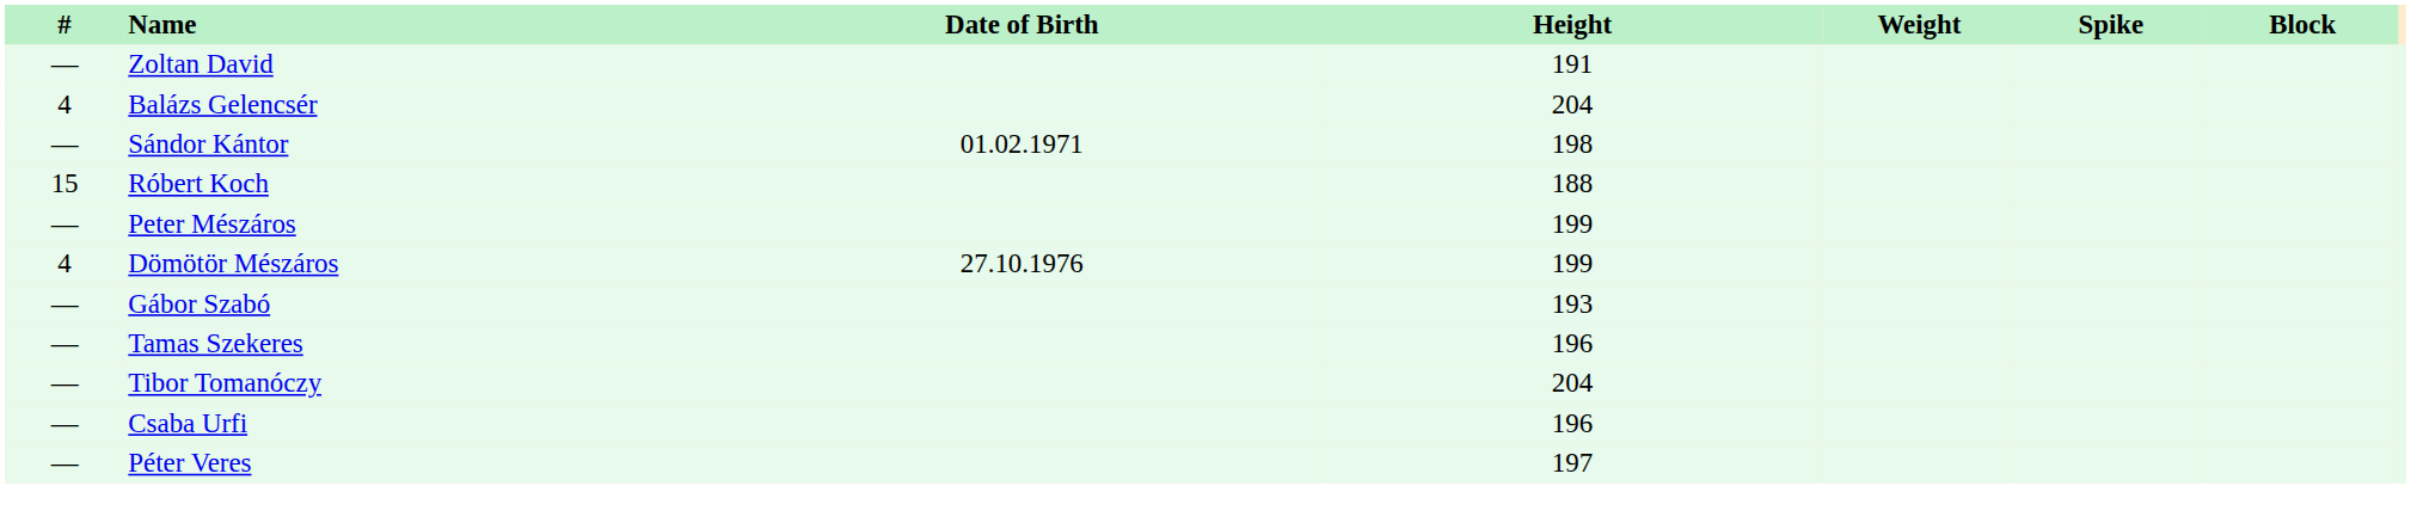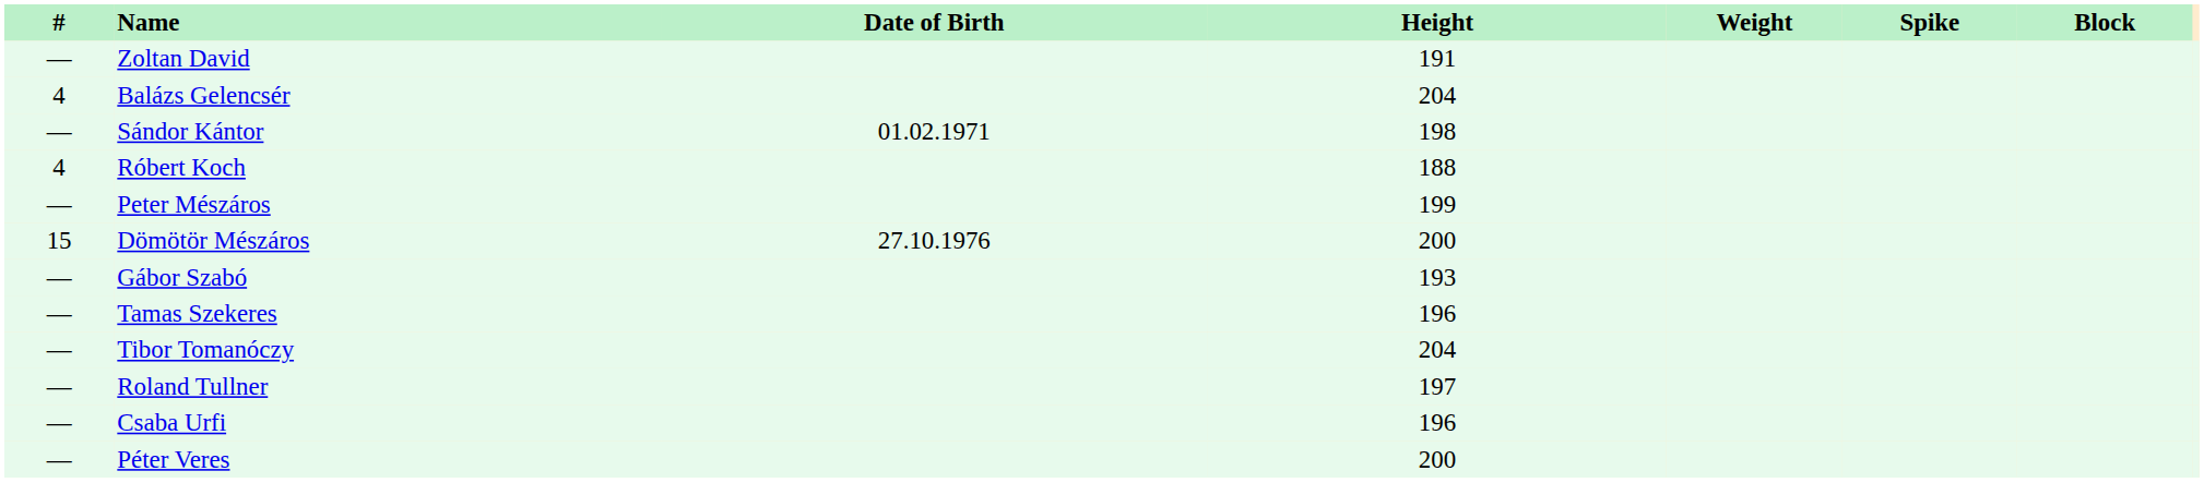 <table border=0 cellpadding=2 cellspacing=0  |- bgcolor=#FFECCE style="text-align:center; font-size:90%;" width=100%>
 <tr bgcolor=#BBF0C9>
 <th width=5%>#</th>
 <th width=25% align=left>Name</th>
 <th width=25%>Date of Birth</th>
 <th width=21%>Height</th>
 <th width=8%>Weight</th>
 <th width=8%>Spike</th>
 <th width=8%>Block</th>
 </tr>
 <tr bgcolor=#E7FAEC>
 <td>—</td>
 <td align=left><a href='#'>Zoltan David</a></td>
 <td></td>
 <td>191</td>
 <td></td>
 <td></td>
 <td></td>
 <td></td>
 </tr>
 <tr bgcolor=#E7FAEC>
 <td>4</td>
 <td align=left><a href='#'>Balázs Gelencsér</a></td>
 <td></td>
 <td>204</td>
 <td></td>
 <td></td>
 <td></td>
 <td></td>
 </tr>
 <tr bgcolor=#E7FAEC>
 <td>—</td>
 <td align=left><a href='#'>Sándor Kántor</a></td>
 <td>01.02.1971</td>
 <td>198</td>
 <td></td>
 <td></td>
 <td></td>
 <td></td>
 </tr>
 <tr bgcolor=#E7FAEC>
-<td>15</td>
+<td>4</td>
 <td align=left><a href='#'>Róbert Koch</a></td>
 <td></td>
 <td>188</td>
 <td></td>
 <td></td>
 <td></td>
 <td></td>
 </tr>
 <tr bgcolor=#E7FAEC>
 <td>—</td>
 <td align=left><a href='#'>Peter Mészáros</a></td>
 <td></td>
 <td>199</td>
 <td></td>
 <td></td>
 <td></td>
 <td></td>
 </tr>
 <tr bgcolor=#E7FAEC>
-<td>4</td>
+<td>15</td>
 <td align=left><a href='#'>Dömötör Mészáros</a></td>
 <td>27.10.1976</td>
-<td>199</td>
+<td>200</td>
 <td></td>
 <td></td>
 <td></td>
 <td></td>
 </tr>
 <tr bgcolor=#E7FAEC>
 <td>—</td>
 <td align=left><a href='#'>Gábor Szabó</a></td>
 <td></td>
 <td>193</td>
 <td></td>
 <td></td>
 <td></td>
 <td></td>
 </tr>
 <tr bgcolor=#E7FAEC>
 <td>—</td>
 <td align=left><a href='#'>Tamas Szekeres</a></td>
 <td></td>
 <td>196</td>
 <td></td>
 <td></td>
 <td></td>
 <td></td>
 </tr>
 <tr bgcolor=#E7FAEC>
 <td>—</td>
 <td align=left><a href='#'>Tibor Tomanóczy</a></td>
 <td></td>
 <td>204</td>
 <td></td>
 <td></td>
 <td></td>
 <td></td>
 </tr>
 <tr bgcolor=#E7FAEC>
 <td>—</td>
+<td align=left><a href='#'>Roland Tullner</a></td>
+<td></td>
+<td>197</td>
+<td></td>
+<td></td>
+<td></td>
+<td></td>
+</tr>
+<tr bgcolor=#E7FAEC>
+<td>—</td>
 <td align=left><a href='#'>Csaba Urfi</a></td>
 <td></td>
 <td>196</td>
 <td></td>
 <td></td>
 <td></td>
 <td></td>
 </tr>
 <tr bgcolor=#E7FAEC>
 <td>—</td>
 <td align=left><a href='#'>Péter Veres</a></td>
 <td></td>
-<td>197</td>
+<td>200</td>
 <td></td>
 <td></td>
 <td></td>
 <td></td>
 </tr>
 </table>
